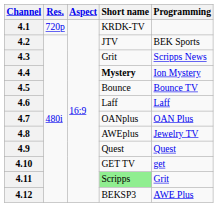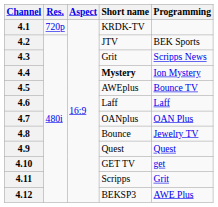 <table class="wikitable">
 <tr>
 <th scope = "col"><a href='#'>Channel</a></th>
 <th scope = "col"><a href='#'>Res.</a></th>
 <th scope = "col"><a href='#'>Aspect</a></th>
 <th scope = "col">Short name</th>
 <th scope = "col">Programming</th>
 </tr>
 <tr>
 <th scope = "row">4.1</th>
 <td><a href='#'>720p</a></td>
 <td rowspan=12><a href='#'>16:9</a></td>
 <td>KRDK-TV</td>
 <td></td>
 </tr>
 <tr>
 <th scope = "row">4.2</th>
 <td rowspan=11><a href='#'>480i</a></td>
 <td>JTV</td>
 <td>BEK Sports</td>
 </tr>
 <tr>
 <th scope = "row">4.3</th>
 <td>Grit</td>
 <td><a href='#'>Scripps News</a></td>
 </tr>
 <tr>
 <th scope = "row">4.4</th>
 <td><strong>Mystery</strong></td>
 <td><a href='#'>Ion Mystery</a></td>
 </tr>
 <tr>
 <th scope = "row">4.5</th>
-<td>Bounce</td>
+<td>AWEplus</td>
 <td><a href='#'>Bounce TV</a></td>
 </tr>
 <tr>
 <th scope = "row">4.6</th>
 <td>Laff</td>
 <td><a href='#'>Laff</a></td>
 </tr>
 <tr>
 <th scope = "row">4.7</th>
 <td>OANplus</td>
 <td><a href='#'>OAN Plus</a></td>
 </tr>
 <tr>
 <th scope = "row">4.8</th>
-<td>AWEplus</td>
+<td>Bounce</td>
 <td><a href='#'>Jewelry TV</a></td>
 </tr>
 <tr>
 <th scope = "row">4.9</th>
 <td>Quest</td>
 <td><a href='#'>Quest</a></td>
 </tr>
 <tr>
 <th scope = "row">4.10</th>
 <td>GET TV</td>
 <td><a href='#'>get</a></td>
 </tr>
 <tr>
 <th scope = "row">4.11</th>
-<td style="background: lightgreen;">Scripps</td>
+<td>Scripps</td>
 <td><a href='#'>Grit</a></td>
 </tr>
 <tr>
 <th scope = "row">4.12</th>
 <td>BEKSP3</td>
 <td><a href='#'>AWE Plus</a></td>
 </tr>
 </table>
